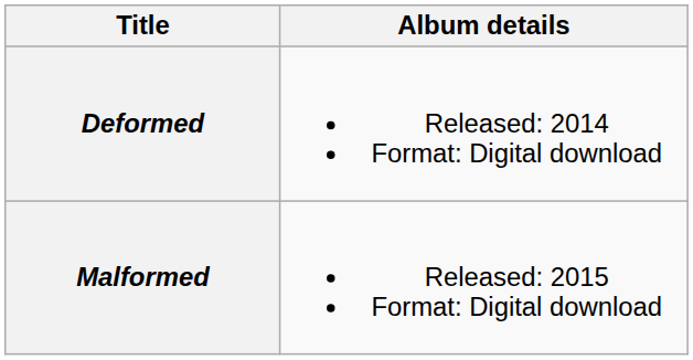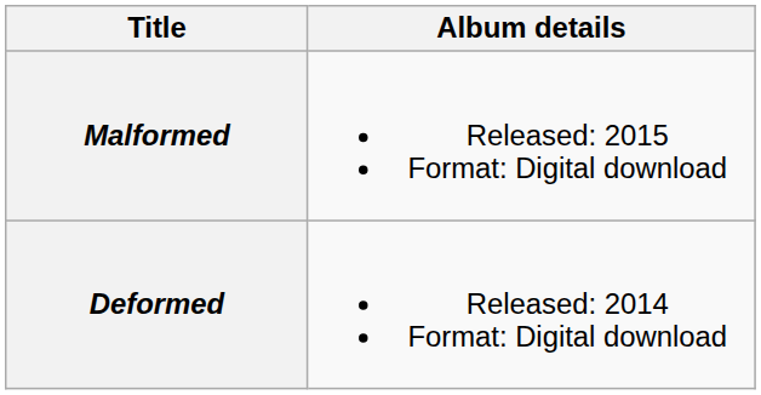 <table class="wikitable plainrowheaders" style="text-align:center;">
 <tr>
 <th style="width:10em;">Title</th>
 <th style="width:15em;">Album details</th>
 </tr>
 <tr>
+<th scope="row"><em>Malformed</em></th>
+<td><br><ul><li>Released: 2015</li><li>Format: Digital download</li></ul></td>
+</tr>
+<tr>
 <th scope="row"><em>Deformed</em></th>
 <td><br><ul><li>Released: 2014</li><li>Format: Digital download</li></ul></td>
 </tr>
-<tr>
-<th scope="row"><em>Malformed</em></th>
-<td><br><ul><li>Released: 2015</li><li>Format: Digital download</li></ul></td>
-</tr>
 </table>
